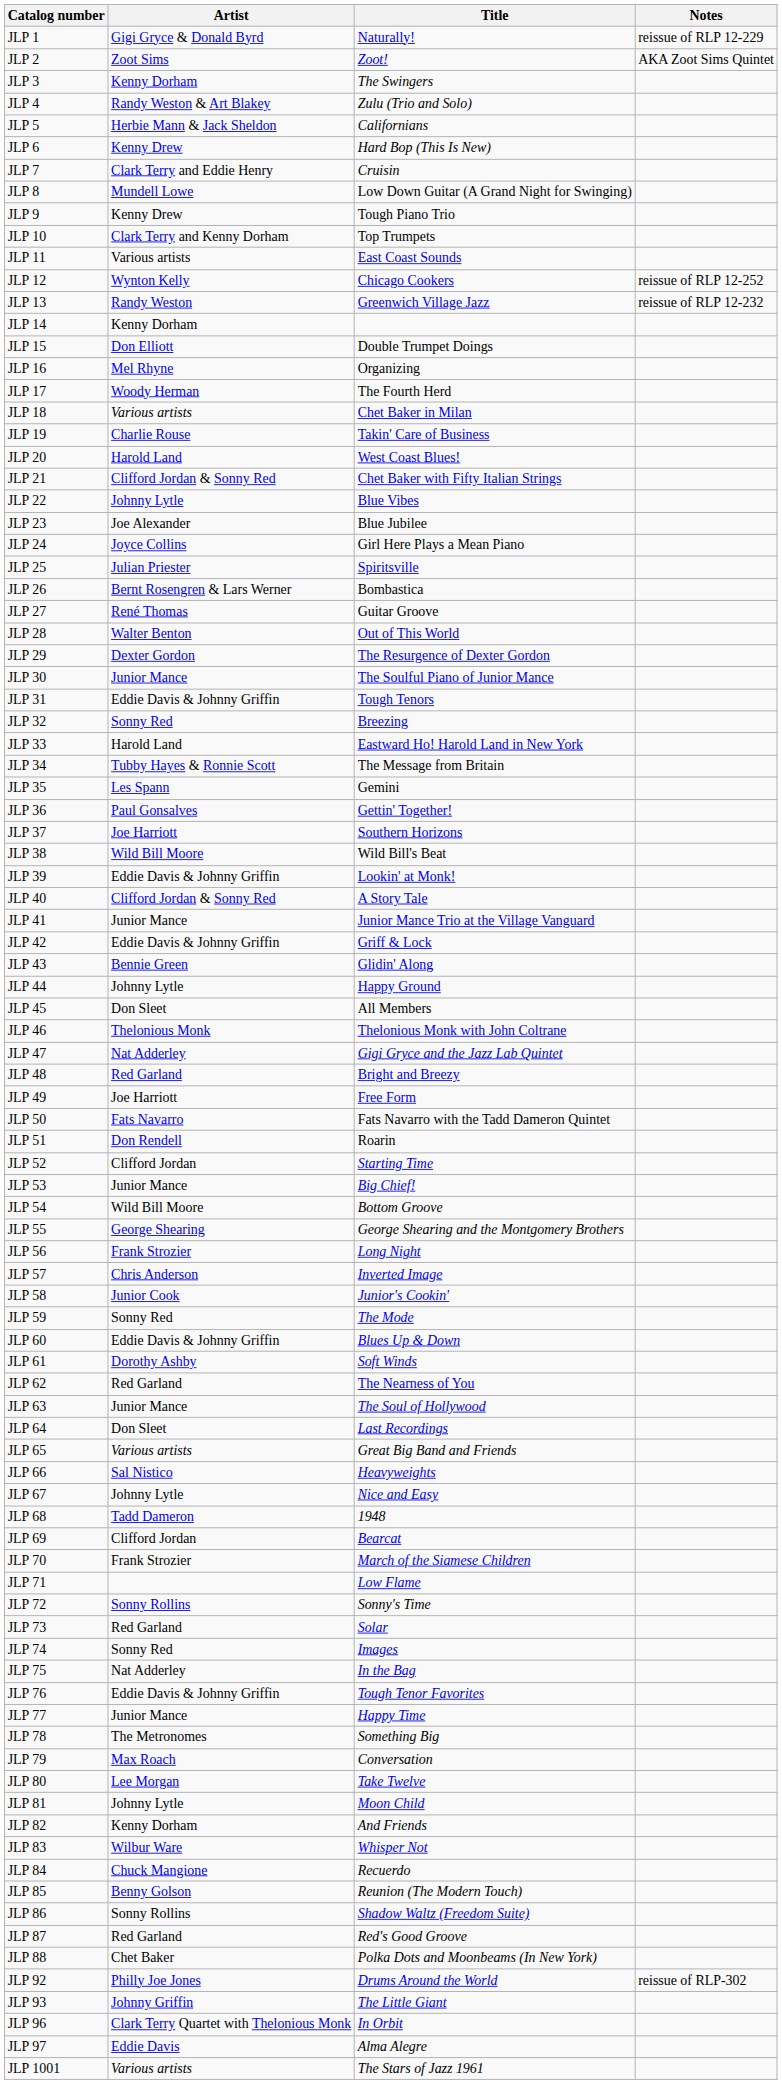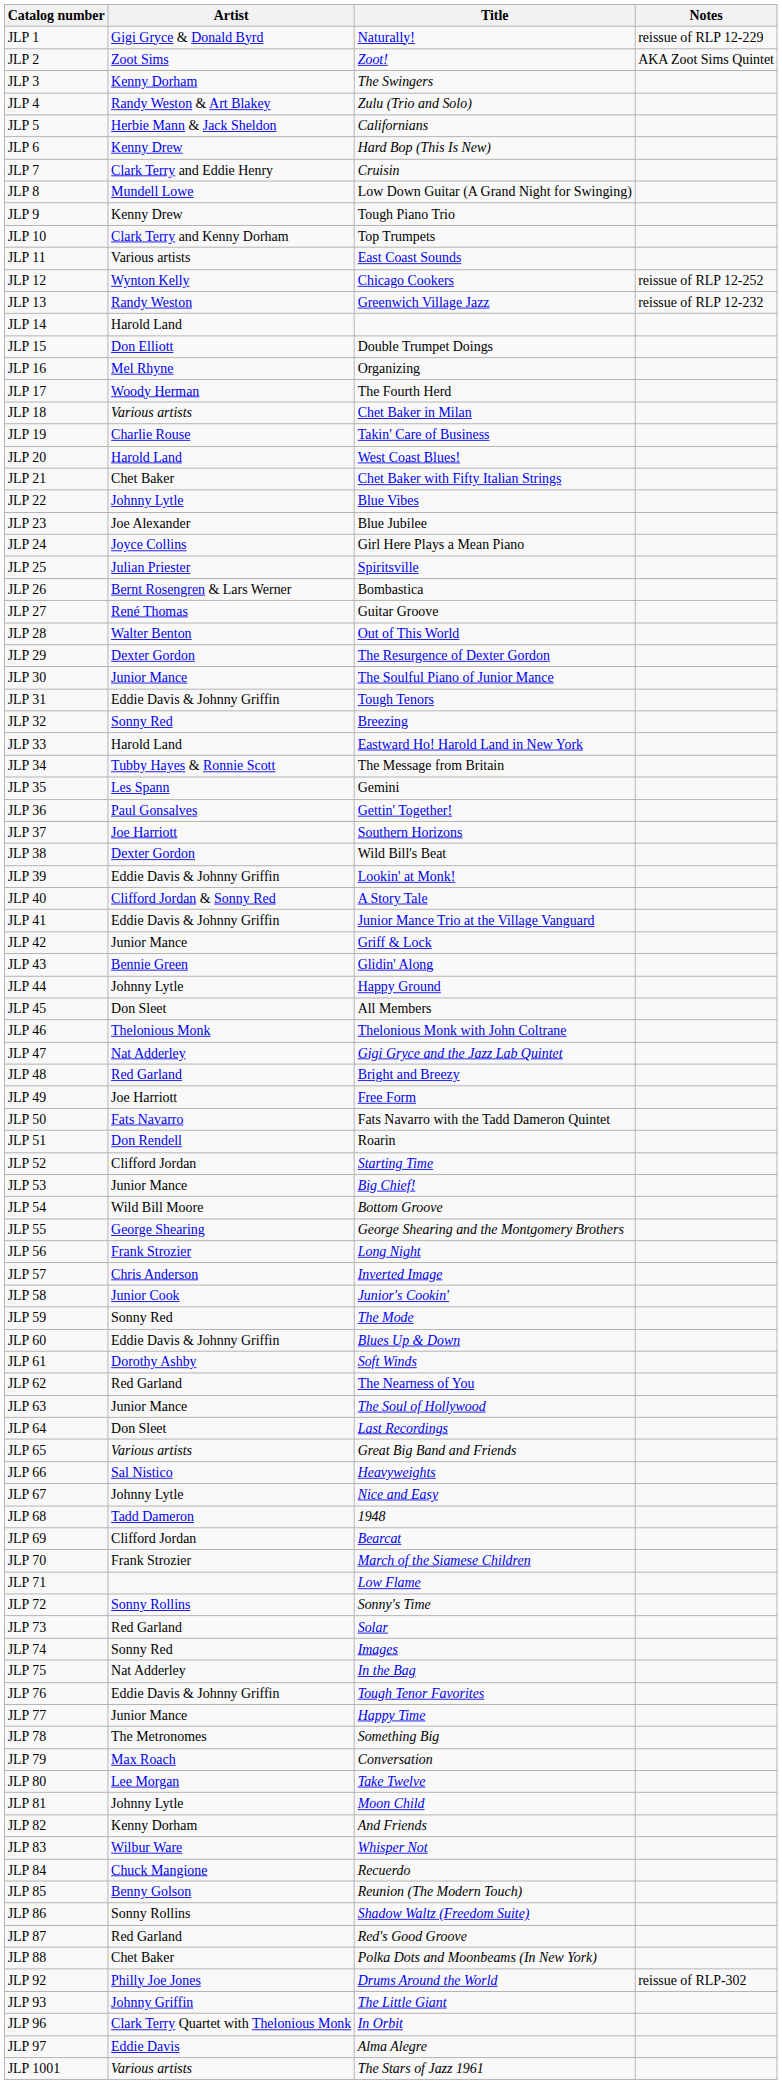 <table class="wikitable sortable">
 <tr>
 <th>Catalog number</th>
 <th>Artist</th>
 <th>Title</th>
 <th>Notes</th>
 </tr>
 <tr>
 <td>JLP 1</td>
 <td><a href='#'>Gigi Gryce</a> & <a href='#'>Donald Byrd</a></td>
 <td></em><a href='#'>Naturally!</a><em></td>
 <td>reissue of RLP 12-229</td>
 </tr>
 <tr>
 <td>JLP 2</td>
 <td><a href='#'>Zoot Sims</a></td>
 <td><em><a href='#'>Zoot!</a></em></td>
 <td>AKA Zoot Sims Quintet</td>
 </tr>
 <tr>
 <td>JLP 3</td>
 <td><a href='#'>Kenny Dorham</a></td>
 <td><em>The Swingers</em></td>
 <td></td>
 </tr>
 <tr>
 <td>JLP 4</td>
 <td><a href='#'>Randy Weston</a> & <a href='#'>Art Blakey</a></td>
 <td><em>Zulu (Trio and Solo)</em></td>
 <td></td>
 </tr>
 <tr>
 <td>JLP 5</td>
 <td><a href='#'>Herbie Mann</a> & <a href='#'>Jack Sheldon</a></td>
 <td><em>Californians</em></td>
 <td></td>
 </tr>
 <tr>
 <td>JLP 6</td>
 <td><a href='#'>Kenny Drew</a></td>
 <td><em>Hard Bop (This Is New)</em></td>
 <td></td>
 </tr>
 <tr>
 <td>JLP 7</td>
 <td><a href='#'>Clark Terry</a> and Eddie Henry</td>
 <td><em>Cruisin<strong></td>
 <td></td>
 </tr>
 <tr>
 <td>JLP 8</td>
 <td><a href='#'>Mundell Lowe</a></td>
 <td></em>Low Down Guitar (A Grand Night for Swinging)<em></td>
 <td></td>
 </tr>
 <tr>
 <td>JLP 9</td>
 <td>Kenny Drew</td>
 <td></em>Tough Piano Trio<em></td>
 <td></td>
 </tr>
 <tr>
 <td>JLP 10</td>
 <td><a href='#'>Clark Terry</a> and Kenny Dorham</td>
 <td></em>Top Trumpets<em></td>
 <td></td>
 </tr>
 <tr>
 <td>JLP 11</td>
 <td></em>Various artists<em></td>
 <td></em><a href='#'>East Coast Sounds</a><em></td>
 <td></td>
 </tr>
 <tr>
 <td>JLP 12</td>
 <td><a href='#'>Wynton Kelly</a></td>
 <td></em><a href='#'>Chicago Cookers</a><em></td>
 <td>reissue of RLP 12-252</td>
 </tr>
 <tr>
 <td>JLP 13</td>
 <td><a href='#'>Randy Weston</a></td>
 <td></em><a href='#'>Greenwich Village Jazz</a><em></td>
 <td>reissue of RLP 12-232</td>
 </tr>
 <tr>
 <td>JLP 14</td>
-<td>Kenny Dorham</td>
+<td>Harold Land</td>
 <td></td>
 <td></td>
 </tr>
 <tr>
 <td>JLP 15</td>
 <td><a href='#'>Don Elliott</a></td>
 <td></em>Double Trumpet Doings<em></td>
 <td></td>
 </tr>
 <tr>
 <td>JLP 16</td>
 <td><a href='#'>Mel Rhyne</a></td>
 <td></em>Organizing<em></td>
 <td></td>
 </tr>
 <tr>
 <td>JLP 17</td>
 <td><a href='#'>Woody Herman</a></td>
 <td></em>The Fourth Herd<em></td>
 <td></td>
 </tr>
 <tr>
 <td>JLP 18</td>
 <td><em>Various artists</em></td>
 <td></em><a href='#'>Chet Baker in Milan</a><em></td>
 <td></td>
 </tr>
 <tr>
 <td>JLP 19</td>
 <td><a href='#'>Charlie Rouse</a></td>
 <td></em><a href='#'>Takin' Care of Business</a><em></td>
 <td></td>
 </tr>
 <tr>
 <td>JLP 20</td>
 <td><a href='#'>Harold Land</a></td>
 <td></em><a href='#'>West Coast Blues!</a><em></td>
 <td></td>
 </tr>
 <tr>
 <td>JLP 21</td>
-<td><a href='#'>Clifford Jordan</a> & <a href='#'>Sonny Red</a></td>
+<td>Chet Baker</td>
 <td></em><a href='#'>Chet Baker with Fifty Italian Strings</a><em></td>
 <td></td>
 </tr>
 <tr>
 <td>JLP 22</td>
 <td><a href='#'>Johnny Lytle</a></td>
 <td></em><a href='#'>Blue Vibes</a><em></td>
 <td></td>
 </tr>
 <tr>
 <td>JLP 23</td>
 <td>Joe Alexander</td>
 <td></em>Blue Jubilee<em></td>
 <td></td>
 </tr>
 <tr>
 <td>JLP 24</td>
 <td><a href='#'>Joyce Collins</a></td>
 <td></em>Girl Here Plays a Mean Piano<em></td>
 <td></td>
 </tr>
 <tr>
 <td>JLP 25</td>
 <td><a href='#'>Julian Priester</a></td>
 <td></em><a href='#'>Spiritsville</a><em></td>
 <td></td>
 </tr>
 <tr>
 <td>JLP 26</td>
 <td><a href='#'>Bernt Rosengren</a> & Lars Werner</td>
 <td></em>Bombastica<em></td>
 <td></td>
 </tr>
 <tr>
 <td>JLP 27</td>
 <td><a href='#'>René Thomas</a></td>
 <td></em>Guitar Groove<em></td>
 <td></td>
 </tr>
 <tr>
 <td>JLP 28</td>
 <td><a href='#'>Walter Benton</a></td>
 <td></em><a href='#'>Out of This World</a><em></td>
 <td></td>
 </tr>
 <tr>
 <td>JLP 29</td>
 <td><a href='#'>Dexter Gordon</a></td>
 <td></em><a href='#'>The Resurgence of Dexter Gordon</a><em></td>
 <td></td>
 </tr>
 <tr>
 <td>JLP 30</td>
 <td><a href='#'>Junior Mance</a></td>
 <td></em><a href='#'>The Soulful Piano of Junior Mance</a><em></td>
 <td></td>
 </tr>
 <tr>
 <td>JLP 31</td>
 <td>Eddie Davis & Johnny Griffin</td>
 <td></em><a href='#'>Tough Tenors</a><em></td>
 <td></td>
 </tr>
 <tr>
 <td>JLP 32</td>
 <td><a href='#'>Sonny Red</a></td>
 <td></em><a href='#'>Breezing</a><em></td>
 <td></td>
 </tr>
 <tr>
 <td>JLP 33</td>
 <td>Harold Land</td>
 <td></em><a href='#'>Eastward Ho! Harold Land in New York</a><em></td>
 <td></td>
 </tr>
 <tr>
 <td>JLP 34</td>
 <td><a href='#'>Tubby Hayes</a> & <a href='#'>Ronnie Scott</a></td>
 <td></em>The Message from Britain<em></td>
 <td></td>
 </tr>
 <tr>
 <td>JLP 35</td>
 <td><a href='#'>Les Spann</a></td>
 <td></em>Gemini<em></td>
 <td></td>
 </tr>
 <tr>
 <td>JLP 36</td>
 <td><a href='#'>Paul Gonsalves</a></td>
 <td></em><a href='#'>Gettin' Together!</a><em></td>
 <td></td>
 </tr>
 <tr>
 <td>JLP 37</td>
 <td><a href='#'>Joe Harriott</a></td>
 <td></em><a href='#'>Southern Horizons</a><em></td>
 <td></td>
 </tr>
 <tr>
 <td>JLP 38</td>
-<td><a href='#'>Wild Bill Moore</a></td>
+<td><a href='#'>Dexter Gordon</a></td>
 <td></em>Wild Bill's Beat<em></td>
 <td></td>
 </tr>
 <tr>
 <td>JLP 39</td>
 <td>Eddie Davis & Johnny Griffin</td>
 <td></em><a href='#'>Lookin' at Monk!</a><em></td>
 <td></td>
 </tr>
 <tr>
 <td>JLP 40</td>
 <td><a href='#'>Clifford Jordan</a> & <a href='#'>Sonny Red</a></td>
 <td></em><a href='#'>A Story Tale</a><em></td>
 <td></td>
 </tr>
 <tr>
 <td>JLP 41</td>
-<td>Junior Mance</td>
+<td>Eddie Davis & Johnny Griffin</td>
 <td></em><a href='#'>Junior Mance Trio at the Village Vanguard</a><em></td>
 <td></td>
 </tr>
 <tr>
 <td>JLP 42</td>
-<td>Eddie Davis & Johnny Griffin</td>
+<td>Junior Mance</td>
 <td></em><a href='#'>Griff & Lock</a><em></td>
 <td></td>
 </tr>
 <tr>
 <td>JLP 43</td>
 <td><a href='#'>Bennie Green</a></td>
 <td></em><a href='#'>Glidin' Along</a><em></td>
 <td></td>
 </tr>
 <tr>
 <td>JLP 44</td>
 <td>Johnny Lytle</td>
 <td></em><a href='#'>Happy Ground</a><em></td>
 <td></td>
 </tr>
 <tr>
 <td>JLP 45</td>
 <td>Don Sleet</td>
 <td></em>All Members<em></td>
 <td></td>
 </tr>
 <tr>
 <td>JLP 46</td>
 <td><a href='#'>Thelonious Monk</a></td>
 <td></em><a href='#'>Thelonious Monk with John Coltrane</a><em></td>
 <td></td>
 </tr>
 <tr>
 <td>JLP 47</td>
 <td><a href='#'>Nat Adderley</a></td>
 <td><em><a href='#'>Gigi Gryce and the Jazz Lab Quintet</a></em></td>
 <td></td>
 </tr>
 <tr>
 <td>JLP 48</td>
 <td><a href='#'>Red Garland</a></td>
 <td></em><a href='#'>Bright and Breezy</a><em></td>
 <td></td>
 </tr>
 <tr>
 <td>JLP 49</td>
 <td>Joe Harriott</td>
 <td></em><a href='#'>Free Form</a><em></td>
 <td></td>
 </tr>
 <tr>
 <td>JLP 50</td>
 <td><a href='#'>Fats Navarro</a></td>
 <td></em>Fats Navarro with the Tadd Dameron Quintet<em></td>
 <td></td>
 </tr>
 <tr>
 <td>JLP 51</td>
 <td><a href='#'>Don Rendell</a></td>
 <td></em>Roarin</strong></td>
 <td></td>
 </tr>
 <tr>
 <td>JLP 52</td>
 <td>Clifford Jordan</td>
 <td><em><a href='#'>Starting Time</a></em></td>
 <td></td>
 </tr>
 <tr>
 <td>JLP 53</td>
 <td>Junior Mance</td>
 <td><em><a href='#'>Big Chief!</a></em></td>
 <td></td>
 </tr>
 <tr>
 <td>JLP 54</td>
 <td>Wild Bill Moore</td>
 <td><em>Bottom Groove</em></td>
 <td></td>
 </tr>
 <tr>
 <td>JLP 55</td>
 <td><a href='#'>George Shearing</a></td>
 <td><em>George Shearing and the Montgomery Brothers</em></td>
 <td></td>
 </tr>
 <tr>
 <td>JLP 56</td>
 <td><a href='#'>Frank Strozier</a></td>
 <td><em><a href='#'>Long Night</a></em></td>
 <td></td>
 </tr>
 <tr>
 <td>JLP 57</td>
 <td><a href='#'>Chris Anderson</a></td>
 <td><em><a href='#'>Inverted Image</a></em></td>
 <td></td>
 </tr>
 <tr>
 <td>JLP 58</td>
 <td><a href='#'>Junior Cook</a></td>
 <td><em><a href='#'>Junior's Cookin'</a></em></td>
 <td></td>
 </tr>
 <tr>
 <td>JLP 59</td>
 <td>Sonny Red</td>
 <td><em><a href='#'>The Mode</a></em></td>
 <td></td>
 </tr>
 <tr>
 <td>JLP 60</td>
 <td>Eddie Davis & Johnny Griffin</td>
 <td><em><a href='#'>Blues Up & Down</a></em></td>
 <td></td>
 </tr>
 <tr>
 <td>JLP 61</td>
 <td><a href='#'>Dorothy Ashby</a></td>
 <td><em><a href='#'>Soft Winds</a></em></td>
 <td></td>
 </tr>
 <tr>
 <td>JLP 62</td>
 <td>Red Garland</td>
 <td><a href='#'>The Nearness of You</a></td>
 <td></td>
 </tr>
 <tr>
 <td>JLP 63</td>
 <td>Junior Mance</td>
 <td><em><a href='#'>The Soul of Hollywood</a></em></td>
 <td></td>
 </tr>
 <tr>
 <td>JLP 64</td>
 <td>Don Sleet</td>
 <td><em><a href='#'>Last Recordings</a></em></td>
 <td></td>
 </tr>
 <tr>
 <td>JLP 65</td>
 <td><em>Various artists</em></td>
 <td><em>Great Big Band and Friends</em></td>
 <td></td>
 </tr>
 <tr>
 <td>JLP 66</td>
 <td><a href='#'>Sal Nistico</a></td>
 <td><em><a href='#'>Heavyweights</a></em></td>
 <td></td>
 </tr>
 <tr>
 <td>JLP 67</td>
 <td>Johnny Lytle</td>
 <td><em><a href='#'>Nice and Easy</a></em></td>
 <td></td>
 </tr>
 <tr>
 <td>JLP 68</td>
 <td><a href='#'>Tadd Dameron</a></td>
 <td><em>1948</em></td>
 <td></td>
 </tr>
 <tr>
 <td>JLP 69</td>
 <td>Clifford Jordan</td>
 <td><em><a href='#'>Bearcat</a></em></td>
 <td></td>
 </tr>
 <tr>
 <td>JLP 70</td>
 <td>Frank Strozier</td>
 <td><em><a href='#'>March of the Siamese Children</a></em></td>
 <td></td>
 </tr>
 <tr>
 <td>JLP 71</td>
 <td></td>
 <td><em><a href='#'>Low Flame</a></em></td>
 <td></td>
 </tr>
 <tr>
 <td>JLP 72</td>
 <td><a href='#'>Sonny Rollins</a></td>
 <td><em>Sonny's Time</em></td>
 <td></td>
 </tr>
 <tr>
 <td>JLP 73</td>
 <td>Red Garland</td>
 <td><em><a href='#'>Solar</a></em></td>
 <td></td>
 </tr>
 <tr>
 <td>JLP 74</td>
 <td>Sonny Red</td>
 <td><em><a href='#'>Images</a></em></td>
 <td></td>
 </tr>
 <tr>
 <td>JLP 75</td>
 <td>Nat Adderley</td>
 <td><em><a href='#'>In the Bag</a></em></td>
 <td></td>
 </tr>
 <tr>
 <td>JLP 76</td>
 <td>Eddie Davis & Johnny Griffin</td>
 <td><em><a href='#'>Tough Tenor Favorites</a></em></td>
 <td></td>
 </tr>
 <tr>
 <td>JLP 77</td>
 <td>Junior Mance</td>
 <td><em><a href='#'>Happy Time</a></em></td>
 <td></td>
 </tr>
 <tr>
 <td>JLP 78</td>
 <td>The Metronomes</td>
 <td><em>Something Big</em></td>
 <td></td>
 </tr>
 <tr>
 <td>JLP 79</td>
 <td><a href='#'>Max Roach</a></td>
 <td><em>Conversation</em></td>
 <td></td>
 </tr>
 <tr>
 <td>JLP 80</td>
 <td><a href='#'>Lee Morgan</a></td>
 <td><em><a href='#'>Take Twelve</a></em></td>
 <td></td>
 </tr>
 <tr>
 <td>JLP 81</td>
 <td>Johnny Lytle</td>
 <td><em><a href='#'>Moon Child</a></em></td>
 <td></td>
 </tr>
 <tr>
 <td>JLP 82</td>
 <td>Kenny Dorham</td>
 <td><em>And Friends</em></td>
 <td></td>
 </tr>
 <tr>
 <td>JLP 83</td>
 <td><a href='#'>Wilbur Ware</a></td>
 <td><em><a href='#'>Whisper Not</a></em></td>
 <td></td>
 </tr>
 <tr>
 <td>JLP 84</td>
 <td><a href='#'>Chuck Mangione</a></td>
 <td><em>Recuerdo</em></td>
 <td></td>
 </tr>
 <tr>
 <td>JLP 85</td>
 <td><a href='#'>Benny Golson</a></td>
 <td><em>Reunion (The Modern Touch)</em></td>
 <td></td>
 </tr>
 <tr>
 <td>JLP 86</td>
 <td>Sonny Rollins</td>
 <td><em><a href='#'>Shadow Waltz (Freedom Suite)</a></em></td>
 <td></td>
 </tr>
 <tr>
 <td>JLP 87</td>
 <td>Red Garland</td>
 <td><em>Red's Good Groove</em></td>
 <td></td>
 </tr>
 <tr>
 <td>JLP 88</td>
 <td>Chet Baker</td>
 <td><em>Polka Dots and Moonbeams (In New York)</em></td>
 <td></td>
 </tr>
 <tr>
 <td>JLP 92</td>
 <td><a href='#'>Philly Joe Jones</a></td>
 <td><em><a href='#'>Drums Around the World</a></em></td>
 <td>reissue of RLP-302</td>
 </tr>
 <tr>
 <td>JLP 93</td>
 <td><a href='#'>Johnny Griffin</a></td>
 <td><em><a href='#'>The Little Giant</a></em></td>
 <td></td>
 </tr>
 <tr>
 <td>JLP 96</td>
 <td><a href='#'>Clark Terry</a> Quartet with <a href='#'>Thelonious Monk</a></td>
 <td><em><a href='#'>In Orbit</a></em></td>
 <td></td>
 </tr>
 <tr>
 <td>JLP 97</td>
 <td><a href='#'>Eddie Davis</a></td>
 <td><em>Alma Alegre</em></td>
 <td></td>
 </tr>
 <tr>
 <td>JLP 1001</td>
 <td><em>Various artists</em></td>
 <td><em>The Stars of Jazz 1961</em></td>
 <td></td>
 </tr>
 </table>
